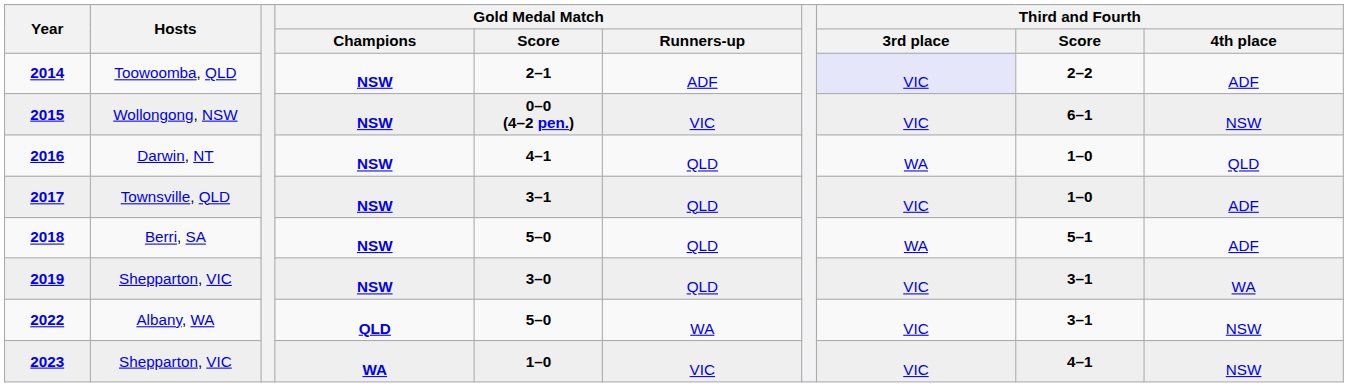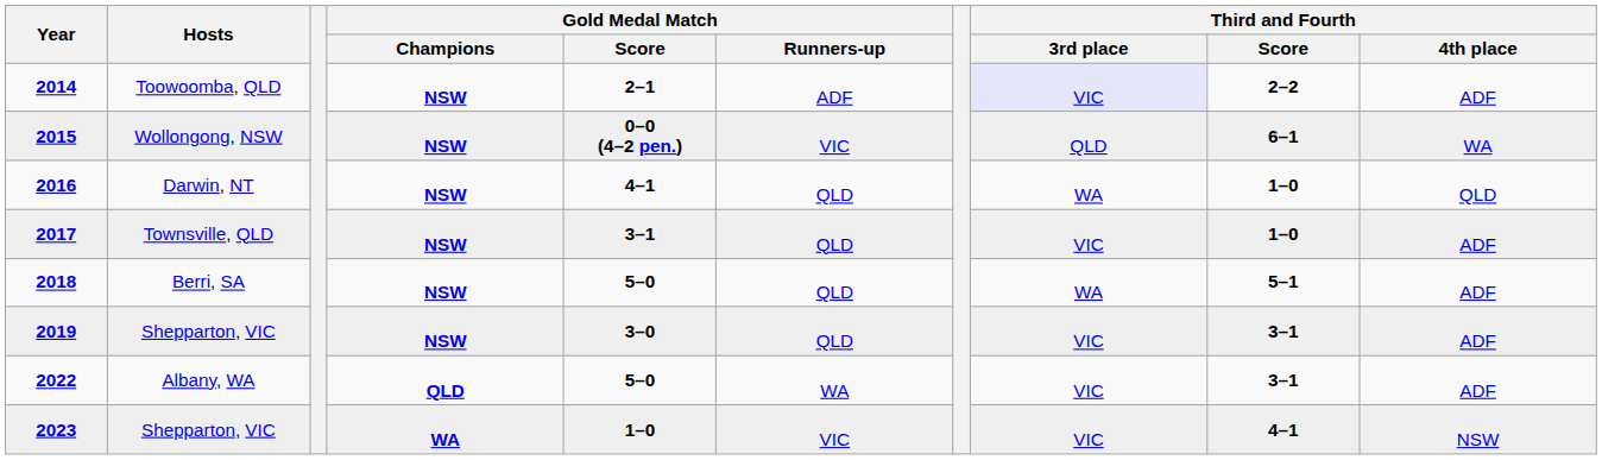 <table class="wikitable" style="font-size:90%; width: 100%; text-align: center;">
 <tr bgcolor=#c1d8ff>
 <th rowspan=2 width=6%>Year</th>
 <th rowspan=2 width=12%>Hosts</th>
 <th width=1% rowspan=20 bgcolor=ffffff></th>
 <th colspan=3>Gold Medal Match</th>
 <th width=1% rowspan=20 bgcolor=ffffff></th>
 <th colspan=3>Third and Fourth</th>
 </tr>
 <tr bgcolor=#efefef>
 <th width=14%>Champions</th>
 <th width=9%>Score</th>
 <th width=14%>Runners-up</th>
 <th width=14%>3rd place</th>
 <th width=9%>Score</th>
 <th width=14%>4th place</th>
 </tr>
 <tr>
 <td><strong><a href='#'>2014</a></strong></td>
 <td><a href='#'>Toowoomba</a>, <a href='#'>QLD</a></td>
 <td><strong><br><a href='#'>NSW</a></strong></td>
 <td><strong>2–1</strong></td>
 <td><br><a href='#'>ADF</a></td>
 <td style="background: lavender;"><br><a href='#'>VIC</a></td>
 <td><strong>2–2</strong></td>
 <td><br><a href='#'>ADF</a></td>
 </tr>
 <tr bgcolor=#efefef>
 <td><strong><a href='#'>2015</a></strong></td>
 <td><a href='#'>Wollongong</a>, <a href='#'>NSW</a></td>
 <td><strong><br><a href='#'>NSW</a></strong></td>
 <td><strong>0–0</strong><br><strong>(4–2 <a href='#'>pen.</a>)</strong></td>
 <td><br><a href='#'>VIC</a></td>
-<td><br><a href='#'>VIC</a></td>
+<td><br><a href='#'>QLD</a></td>
 <td><strong>6–1</strong></td>
-<td><br><a href='#'>NSW</a></td>
+<td><br><a href='#'>WA</a></td>
 </tr>
 <tr>
 <td><strong><a href='#'>2016</a></strong></td>
 <td><a href='#'>Darwin</a>, <a href='#'>NT</a></td>
 <td><strong><br><a href='#'>NSW</a></strong></td>
 <td><strong>4–1</strong></td>
 <td><br><a href='#'>QLD</a></td>
 <td><br><a href='#'>WA</a></td>
 <td><strong>1–0</strong></td>
 <td><br><a href='#'>QLD</a></td>
 </tr>
 <tr bgcolor=#efefef>
 <td><strong><a href='#'>2017</a></strong></td>
 <td><a href='#'>Townsville</a>, <a href='#'>QLD</a></td>
 <td><strong><br><a href='#'>NSW</a></strong></td>
 <td><strong>3–1</strong></td>
 <td><br><a href='#'>QLD</a></td>
 <td><br><a href='#'>VIC</a></td>
 <td><strong>1–0</strong></td>
 <td><br><a href='#'>ADF</a></td>
 </tr>
 <tr>
 <td><strong><a href='#'>2018</a></strong></td>
 <td><a href='#'>Berri</a>, <a href='#'>SA</a></td>
 <td><strong><br><a href='#'>NSW</a></strong></td>
 <td><strong>5–0</strong></td>
 <td><br><a href='#'>QLD</a></td>
 <td><br><a href='#'>WA</a></td>
 <td><strong>5–1</strong></td>
 <td><br><a href='#'>ADF</a></td>
 </tr>
 <tr bgcolor=#efefef>
 <td><strong><a href='#'>2019</a></strong></td>
 <td><a href='#'>Shepparton</a>, <a href='#'>VIC</a></td>
 <td><strong><br><a href='#'>NSW</a></strong></td>
 <td><strong>3–0</strong></td>
 <td><br><a href='#'>QLD</a></td>
 <td><br><a href='#'>VIC</a></td>
 <td><strong>3–1</strong></td>
-<td><br><a href='#'>WA</a></td>
+<td><br><a href='#'>ADF</a></td>
 </tr>
 <tr>
 <td><strong><a href='#'>2022</a></strong></td>
 <td><a href='#'>Albany</a>, <a href='#'>WA</a></td>
 <td><strong><br><a href='#'>QLD</a></strong></td>
 <td><strong>5–0</strong></td>
 <td><br><a href='#'>WA</a></td>
 <td><br><a href='#'>VIC</a></td>
 <td><strong>3–1</strong></td>
-<td><br><a href='#'>NSW</a></td>
+<td><br><a href='#'>ADF</a></td>
 </tr>
 <tr bgcolor=#efefef>
 <td><strong><a href='#'>2023</a></strong></td>
 <td><a href='#'>Shepparton</a>, <a href='#'>VIC</a></td>
 <td><strong><br><a href='#'>WA</a></strong></td>
 <td><strong>1–0</strong></td>
 <td><br><a href='#'>VIC</a></td>
 <td><br><a href='#'>VIC</a></td>
 <td><strong>4–1</strong></td>
 <td><br><a href='#'>NSW</a></td>
 </tr>
 </table>
